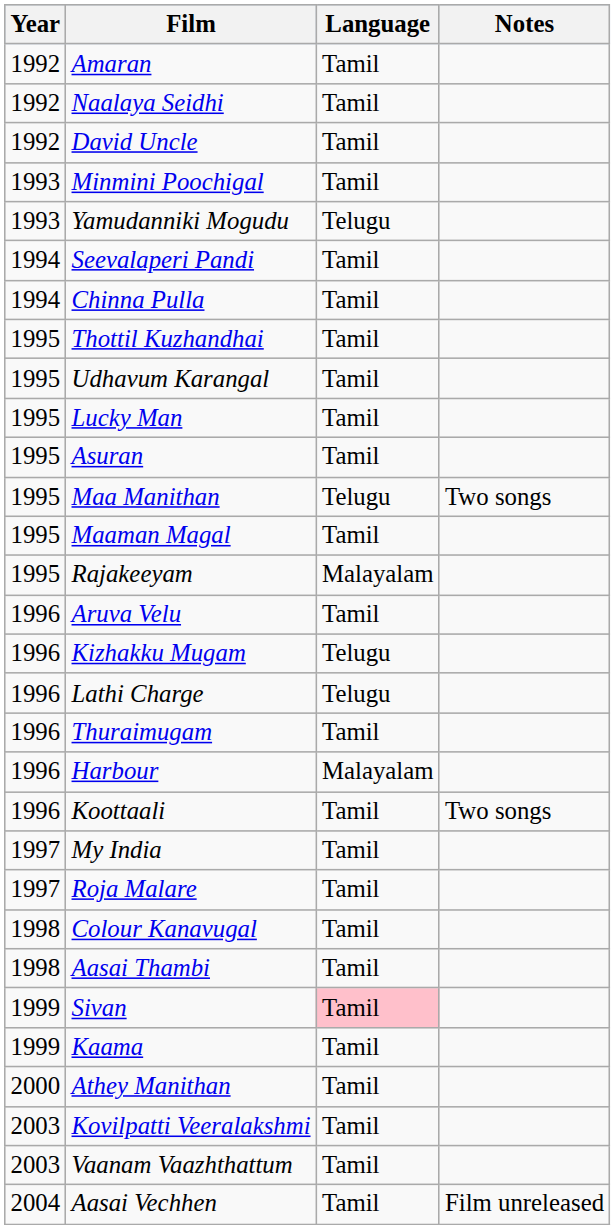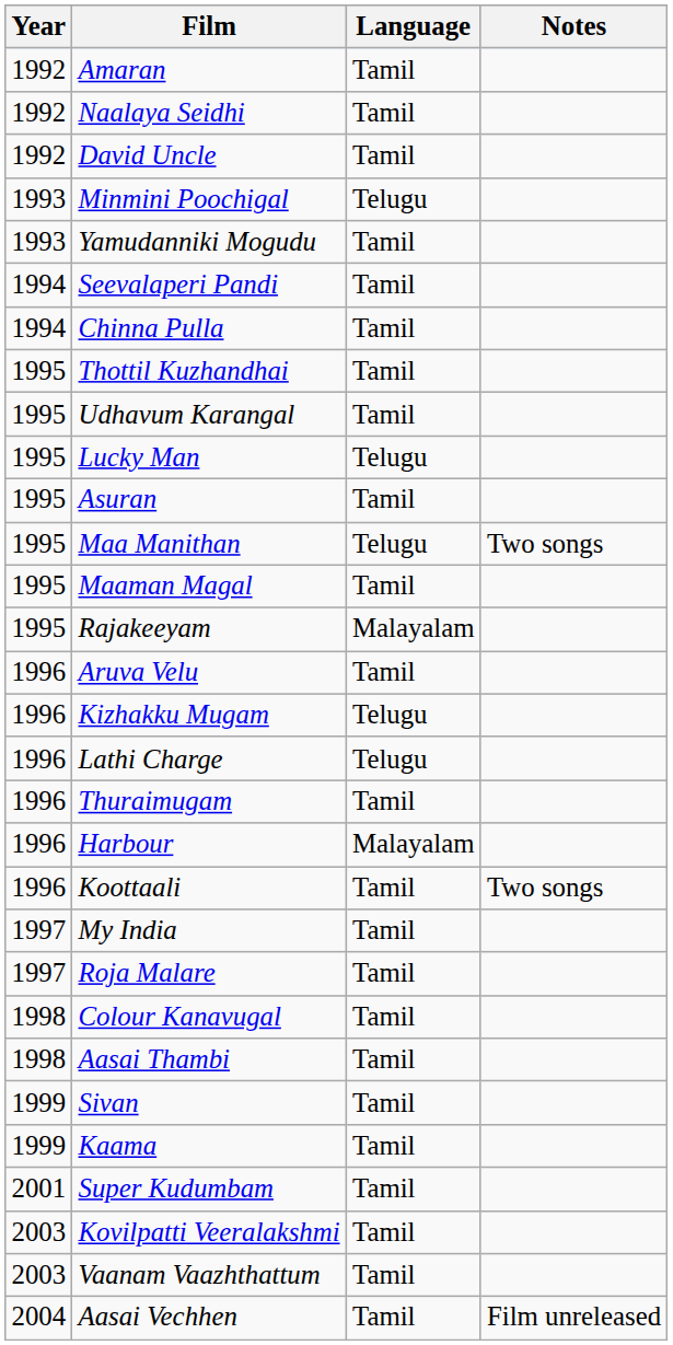 <table class="wikitable">
 <tr style="text-align:center; background:LightSteelBlue; width:60%;">
 <th>Year</th>
 <th>Film</th>
 <th>Language</th>
 <th>Notes</th>
 </tr>
 <tr>
 <td>1992</td>
 <td><em><a href='#'>Amaran</a></em></td>
 <td>Tamil</td>
 <td></td>
 </tr>
 <tr>
 <td>1992</td>
 <td><em><a href='#'>Naalaya Seidhi</a></em></td>
 <td>Tamil</td>
 <td></td>
 </tr>
 <tr>
 <td>1992</td>
 <td><em><a href='#'>David Uncle</a></em></td>
 <td>Tamil</td>
 <td></td>
 </tr>
 <tr>
 <td>1993</td>
 <td><em><a href='#'>Minmini Poochigal</a></em></td>
-<td>Tamil</td>
+<td>Telugu</td>
 <td></td>
 </tr>
 <tr>
 <td>1993</td>
 <td><em>Yamudanniki Mogudu</em></td>
-<td>Telugu</td>
+<td>Tamil</td>
 <td></td>
 </tr>
 <tr>
 <td>1994</td>
 <td><em><a href='#'>Seevalaperi Pandi</a></em></td>
 <td>Tamil</td>
 <td></td>
 </tr>
 <tr>
 <td>1994</td>
 <td><em><a href='#'>Chinna Pulla</a></em></td>
 <td>Tamil</td>
 <td></td>
 </tr>
 <tr>
 <td>1995</td>
 <td><em><a href='#'>Thottil Kuzhandhai</a></em></td>
 <td>Tamil</td>
 <td></td>
 </tr>
 <tr>
 <td>1995</td>
 <td><em>Udhavum Karangal</em></td>
 <td>Tamil</td>
 <td></td>
 </tr>
 <tr>
 <td>1995</td>
 <td><em><a href='#'>Lucky Man</a></em></td>
-<td>Tamil</td>
+<td>Telugu</td>
 <td></td>
 </tr>
 <tr>
 <td>1995</td>
 <td><em><a href='#'>Asuran</a></em></td>
 <td>Tamil</td>
 <td></td>
 </tr>
 <tr>
 <td>1995</td>
 <td><em><a href='#'>Maa Manithan</a></em></td>
 <td>Telugu</td>
 <td>Two songs</td>
 </tr>
 <tr>
 <td>1995</td>
 <td><em><a href='#'>Maaman Magal</a></em></td>
 <td>Tamil</td>
 <td></td>
 </tr>
 <tr>
 <td>1995</td>
 <td><em>Rajakeeyam</em></td>
 <td>Malayalam</td>
 <td></td>
 </tr>
 <tr>
 <td>1996</td>
 <td><em><a href='#'>Aruva Velu</a></em></td>
 <td>Tamil</td>
 <td></td>
 </tr>
 <tr>
 <td>1996</td>
 <td><em><a href='#'>Kizhakku Mugam</a></em></td>
 <td>Telugu</td>
 <td></td>
 </tr>
 <tr>
 <td>1996</td>
 <td><em>Lathi Charge</em></td>
 <td>Telugu</td>
 <td></td>
 </tr>
 <tr>
 <td>1996</td>
 <td><em><a href='#'>Thuraimugam</a></em></td>
 <td>Tamil</td>
 <td></td>
 </tr>
 <tr>
 <td>1996</td>
 <td><em><a href='#'>Harbour</a></em></td>
 <td>Malayalam</td>
 <td></td>
 </tr>
 <tr>
 <td>1996</td>
 <td><em>Koottaali</em></td>
 <td>Tamil</td>
 <td>Two songs</td>
 </tr>
 <tr>
 <td>1997</td>
 <td><em>My India</em></td>
 <td>Tamil</td>
 <td></td>
 </tr>
 <tr>
 <td>1997</td>
 <td><em><a href='#'>Roja Malare</a></em></td>
 <td>Tamil</td>
 <td></td>
 </tr>
 <tr>
 <td>1998</td>
 <td><em><a href='#'>Colour Kanavugal</a></em></td>
 <td>Tamil</td>
 <td></td>
 </tr>
 <tr>
 <td>1998</td>
 <td><em><a href='#'>Aasai Thambi</a></em></td>
 <td>Tamil</td>
 <td></td>
 </tr>
 <tr>
 <td>1999</td>
 <td><em><a href='#'>Sivan</a></em></td>
-<td style="background: pink;">Tamil</td>
+<td>Tamil</td>
 <td></td>
 </tr>
 <tr>
 <td>1999</td>
 <td><em><a href='#'>Kaama</a></em></td>
 <td>Tamil</td>
 <td></td>
 </tr>
 <tr>
-<td>2000</td>
-<td><em><a href='#'>Athey Manithan</a></em></td>
+<td>2001</td>
+<td><em><a href='#'>Super Kudumbam</a></em></td>
 <td>Tamil</td>
 <td></td>
 </tr>
 <tr>
 <td>2003</td>
 <td><em><a href='#'>Kovilpatti Veeralakshmi</a></em></td>
 <td>Tamil</td>
 <td></td>
 </tr>
 <tr>
 <td>2003</td>
 <td><em>Vaanam Vaazhthattum</em></td>
 <td>Tamil</td>
 <td></td>
 </tr>
 <tr>
 <td>2004</td>
 <td><em>Aasai Vechhen</em></td>
 <td>Tamil</td>
 <td>Film unreleased</td>
 </tr>
 <tr>
 </tr>
 </table>
